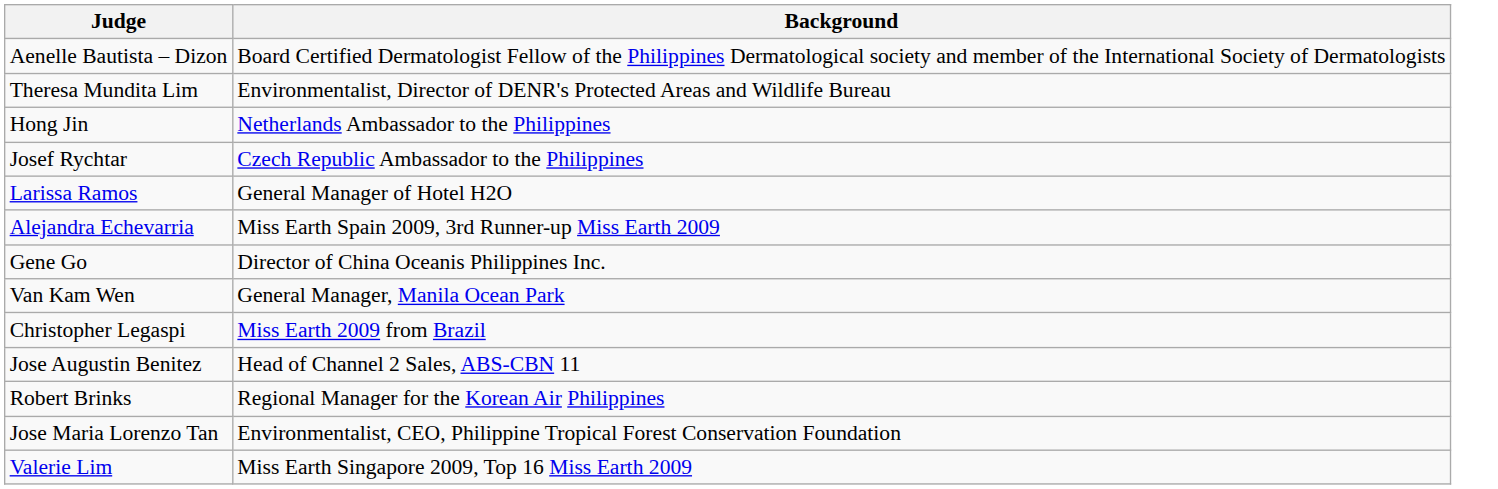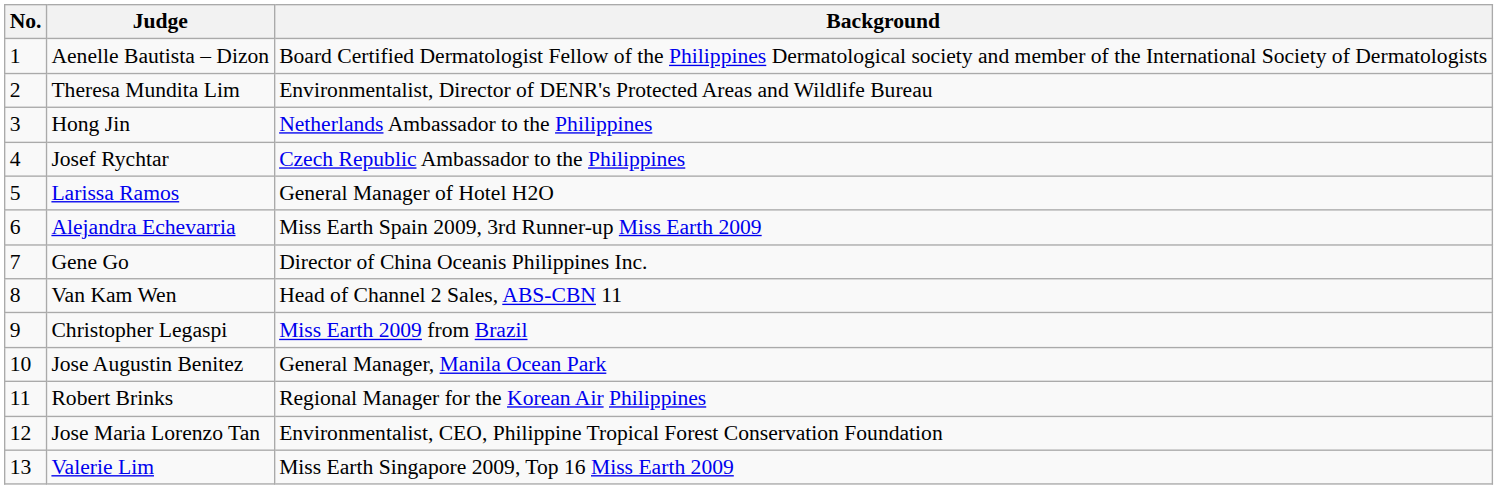 <table class="wikitable">
 <tr>
+<th>No.</th>
 <th>Judge</th>
 <th>Background</th>
 </tr>
 <tr>
+<td>1</td>
 <td>Aenelle Bautista – Dizon</td>
 <td>Board Certified Dermatologist Fellow of the <a href='#'>Philippines</a> Dermatological society and member of the International Society of Dermatologists</td>
 </tr>
 <tr>
+<td>2</td>
 <td>Theresa Mundita Lim</td>
 <td>Environmentalist, Director of DENR's Protected Areas and Wildlife Bureau</td>
 </tr>
 <tr>
+<td>3</td>
 <td>Hong Jin</td>
 <td><a href='#'>Netherlands</a> Ambassador to the <a href='#'>Philippines</a></td>
 </tr>
 <tr>
+<td>4</td>
 <td>Josef Rychtar</td>
 <td><a href='#'>Czech Republic</a> Ambassador to the <a href='#'>Philippines</a></td>
 </tr>
 <tr>
+<td>5</td>
 <td><a href='#'>Larissa Ramos</a></td>
 <td>General Manager of Hotel H2O</td>
 </tr>
 <tr>
+<td>6</td>
 <td><a href='#'>Alejandra Echevarria</a></td>
 <td>Miss Earth Spain 2009, 3rd Runner-up <a href='#'>Miss Earth 2009</a></td>
 </tr>
 <tr>
+<td>7</td>
 <td>Gene Go</td>
 <td>Director of China Oceanis Philippines Inc.</td>
 </tr>
 <tr>
+<td>8</td>
 <td>Van Kam Wen</td>
-<td>General Manager, <a href='#'>Manila Ocean Park</a></td>
+<td>Head of Channel 2 Sales, <a href='#'>ABS-CBN</a> 11</td>
 </tr>
 <tr>
+<td>9</td>
 <td>Christopher Legaspi</td>
 <td><a href='#'>Miss Earth 2009</a> from <a href='#'>Brazil</a></td>
 </tr>
 <tr>
+<td>10</td>
 <td>Jose Augustin Benitez</td>
-<td>Head of Channel 2 Sales, <a href='#'>ABS-CBN</a> 11</td>
+<td>General Manager, <a href='#'>Manila Ocean Park</a></td>
 </tr>
 <tr>
+<td>11</td>
 <td>Robert Brinks</td>
 <td>Regional Manager for the <a href='#'>Korean Air</a> <a href='#'>Philippines</a></td>
 </tr>
 <tr>
+<td>12</td>
 <td>Jose Maria Lorenzo Tan</td>
 <td>Environmentalist, CEO, Philippine Tropical Forest Conservation Foundation</td>
 </tr>
 <tr>
+<td>13</td>
 <td><a href='#'>Valerie Lim</a></td>
 <td>Miss Earth Singapore 2009, Top 16 <a href='#'>Miss Earth 2009</a></td>
 </tr>
 </table>
